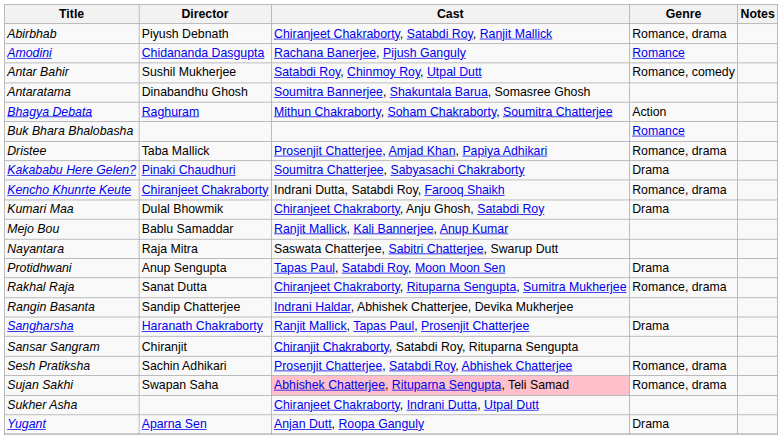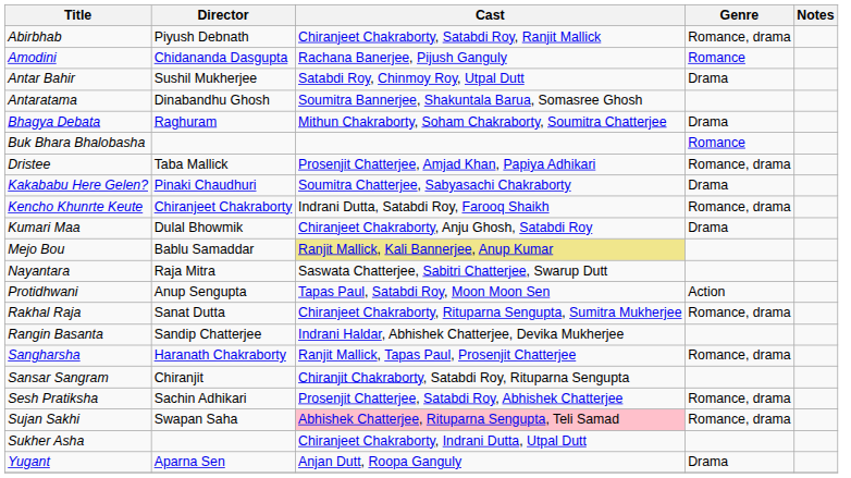 <table class="wikitable sortable" border="0">
 <tr>
 <th>Title</th>
 <th>Director</th>
 <th>Cast</th>
 <th>Genre</th>
 <th>Notes</th>
 </tr>
 <tr>
 <td><em>Abirbhab</em></td>
 <td>Piyush Debnath</td>
 <td><a href='#'>Chiranjeet Chakraborty</a>, <a href='#'>Satabdi Roy</a>, <a href='#'>Ranjit Mallick</a></td>
 <td>Romance, drama</td>
 <td></td>
 </tr>
 <tr>
 <td><em><a href='#'>Amodini</a></em></td>
 <td><a href='#'>Chidananda Dasgupta</a></td>
 <td><a href='#'>Rachana Banerjee</a>, <a href='#'>Pijush Ganguly</a></td>
 <td><a href='#'>Romance</a></td>
 <td></td>
 </tr>
 <tr>
 <td><em>Antar Bahir</em></td>
 <td>Sushil Mukherjee</td>
 <td><a href='#'>Satabdi Roy</a>, <a href='#'>Chinmoy Roy</a>, <a href='#'>Utpal Dutt</a></td>
-<td>Romance, comedy</td>
+<td>Drama</td>
 <td></td>
 </tr>
 <tr>
 <td><em>Antaratama</em></td>
 <td>Dinabandhu Ghosh</td>
 <td><a href='#'>Soumitra Bannerjee</a>, <a href='#'>Shakuntala Barua</a>, Somasree Ghosh</td>
 <td></td>
 <td></td>
 </tr>
 <tr>
 <td><em><a href='#'>Bhagya Debata</a></em></td>
 <td><a href='#'>Raghuram</a></td>
 <td><a href='#'>Mithun Chakraborty</a>, <a href='#'>Soham Chakraborty</a>, <a href='#'>Soumitra Chatterjee</a></td>
-<td>Action</td>
+<td>Drama</td>
 <td></td>
 </tr>
 <tr>
 <td><em>Buk Bhara Bhalobasha</em></td>
 <td></td>
 <td></td>
 <td><a href='#'>Romance</a></td>
 <td></td>
 </tr>
 <tr>
 <td><em>Dristee</em></td>
 <td>Taba Mallick</td>
 <td><a href='#'>Prosenjit Chatterjee</a>, <a href='#'>Amjad Khan</a>, <a href='#'>Papiya Adhikari</a></td>
 <td>Romance, drama</td>
 <td></td>
 </tr>
 <tr>
 <td><em><a href='#'>Kakababu Here Gelen?</a></em></td>
 <td><a href='#'>Pinaki Chaudhuri</a></td>
 <td><a href='#'>Soumitra Chatterjee</a>, <a href='#'>Sabyasachi Chakraborty</a></td>
 <td>Drama</td>
 <td></td>
 </tr>
 <tr>
 <td><em><a href='#'>Kencho Khunrte Keute</a></em></td>
 <td><a href='#'>Chiranjeet Chakraborty</a></td>
 <td>Indrani Dutta, Satabdi Roy, <a href='#'>Farooq Shaikh</a></td>
 <td>Romance, drama</td>
 <td></td>
 </tr>
 <tr>
 <td><em>Kumari Maa</em></td>
 <td>Dulal Bhowmik</td>
 <td><a href='#'>Chiranjeet Chakraborty</a>, Anju Ghosh, <a href='#'>Satabdi Roy</a></td>
 <td>Drama</td>
 <td></td>
 </tr>
 <tr>
 <td><em>Mejo Bou</em></td>
 <td>Bablu Samaddar</td>
-<td><a href='#'>Ranjit Mallick</a>, <a href='#'>Kali Bannerjee</a>, <a href='#'>Anup Kumar</a></td>
+<td style="background: khaki;"><a href='#'>Ranjit Mallick</a>, <a href='#'>Kali Bannerjee</a>, <a href='#'>Anup Kumar</a></td>
 <td></td>
 <td></td>
 </tr>
 <tr>
 <td><em>Nayantara</em></td>
 <td>Raja Mitra</td>
 <td>Saswata Chatterjee, <a href='#'>Sabitri Chatterjee</a>, Swarup Dutt</td>
 <td></td>
 <td></td>
 </tr>
 <tr>
 <td><em>Protidhwani</em></td>
 <td>Anup Sengupta</td>
 <td><a href='#'>Tapas Paul</a>, <a href='#'>Satabdi Roy</a>, <a href='#'>Moon Moon Sen</a></td>
-<td>Drama</td>
+<td>Action</td>
 <td></td>
 </tr>
 <tr>
 <td><em>Rakhal Raja</em></td>
 <td>Sanat Dutta</td>
 <td><a href='#'>Chiranjeet Chakraborty</a>, <a href='#'>Rituparna Sengupta</a>, <a href='#'>Sumitra Mukherjee</a></td>
 <td>Romance, drama</td>
 <td></td>
 </tr>
 <tr>
 <td><em>Rangin Basanta</em></td>
 <td>Sandip Chatterjee</td>
 <td><a href='#'>Indrani Haldar</a>, Abhishek Chatterjee, Devika Mukherjee</td>
 <td></td>
 <td></td>
 </tr>
 <tr>
 <td><em><a href='#'>Sangharsha</a></em></td>
 <td><a href='#'>Haranath Chakraborty</a></td>
 <td><a href='#'>Ranjit Mallick</a>, <a href='#'>Tapas Paul</a>, <a href='#'>Prosenjit Chatterjee</a></td>
-<td>Drama</td>
+<td>Romance, drama</td>
 <td></td>
 </tr>
 <tr>
 <td><em>Sansar Sangram</em></td>
 <td>Chiranjit</td>
 <td><a href='#'>Chiranjit Chakraborty</a>, Satabdi Roy, Rituparna Sengupta</td>
 <td></td>
 <td></td>
 </tr>
 <tr>
 <td><em>Sesh Pratiksha</em></td>
 <td>Sachin Adhikari</td>
 <td><a href='#'>Prosenjit Chatterjee</a>, <a href='#'>Satabdi Roy</a>, <a href='#'>Abhishek Chatterjee</a></td>
 <td>Romance, drama</td>
 <td></td>
 </tr>
 <tr>
 <td><em>Sujan Sakhi</em></td>
 <td>Swapan Saha</td>
 <td style="background: pink;"><a href='#'>Abhishek Chatterjee</a>, <a href='#'>Rituparna Sengupta</a>, Teli Samad</td>
 <td>Romance, drama</td>
 <td></td>
 </tr>
 <tr>
 <td><em>Sukher Asha</em></td>
 <td></td>
 <td><a href='#'>Chiranjeet Chakraborty</a>, <a href='#'>Indrani Dutta</a>, <a href='#'>Utpal Dutt</a></td>
 <td></td>
 <td></td>
 </tr>
 <tr>
 <td><em><a href='#'>Yugant</a></em></td>
 <td><a href='#'>Aparna Sen</a></td>
 <td><a href='#'>Anjan Dutt</a>, <a href='#'>Roopa Ganguly</a></td>
 <td>Drama</td>
 <td></td>
 </tr>
 <tr>
 </tr>
 </table>
